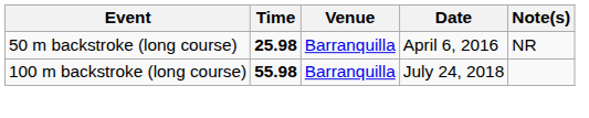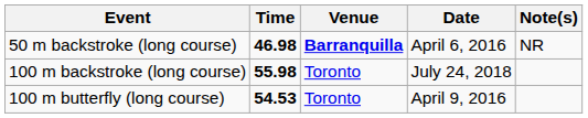 <table class="wikitable">
 <tr>
 <th>Event</th>
 <th>Time</th>
 <th>Venue</th>
 <th>Date</th>
 <th>Note(s)</th>
 </tr>
 <tr>
 <td>50 m backstroke (long course)</td>
-<td><strong>25.98</strong></td>
-<td><a href='#'>Barranquilla</a></td>
+<td><strong>46.98</strong></td>
+<td><strong><a href='#'>Barranquilla</a></strong></td>
 <td>April 6, 2016</td>
 <td>NR</td>
 </tr>
 <tr>
 <td>100 m backstroke (long course)</td>
 <td><strong>55.98</strong></td>
-<td><a href='#'>Barranquilla</a></td>
+<td><a href='#'>Toronto</a></td>
 <td>July 24, 2018</td>
 <td></td>
 </tr>
+<tr>
+<td>100 m butterfly (long course)</td>
+<td><strong>54.53</strong></td>
+<td><a href='#'>Toronto</a></td>
+<td>April 9, 2016</td>
+<td></td>
+</tr>
 </table>
